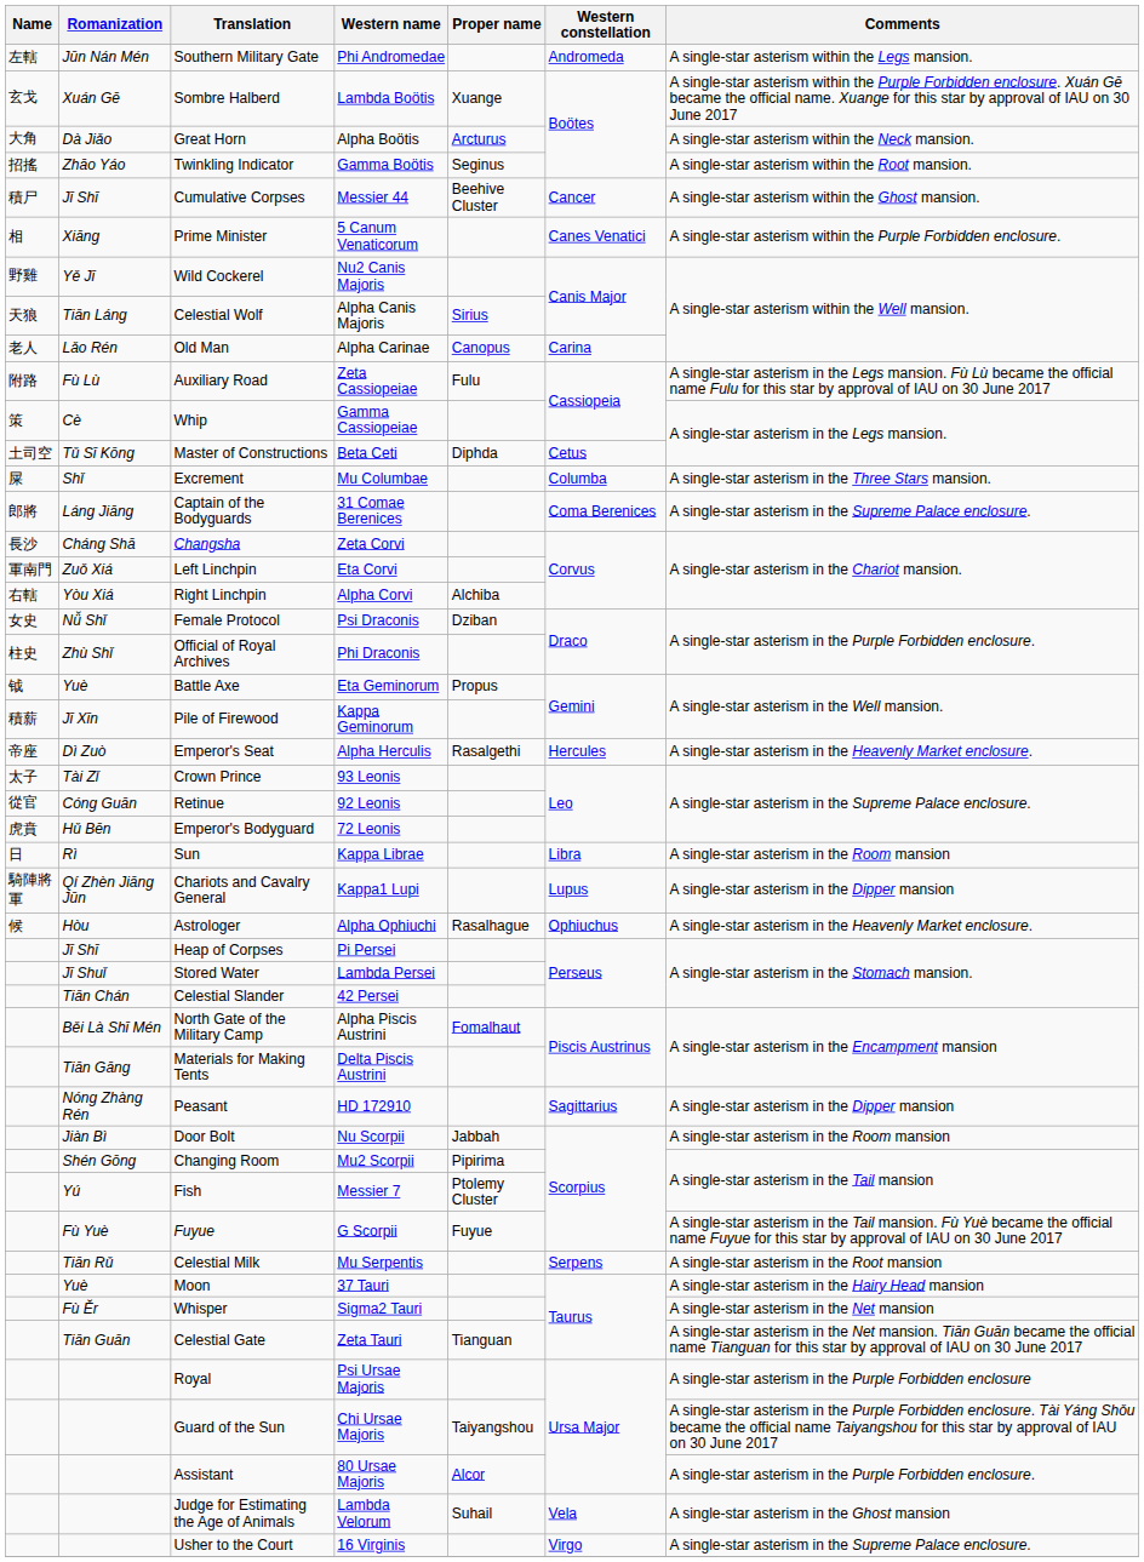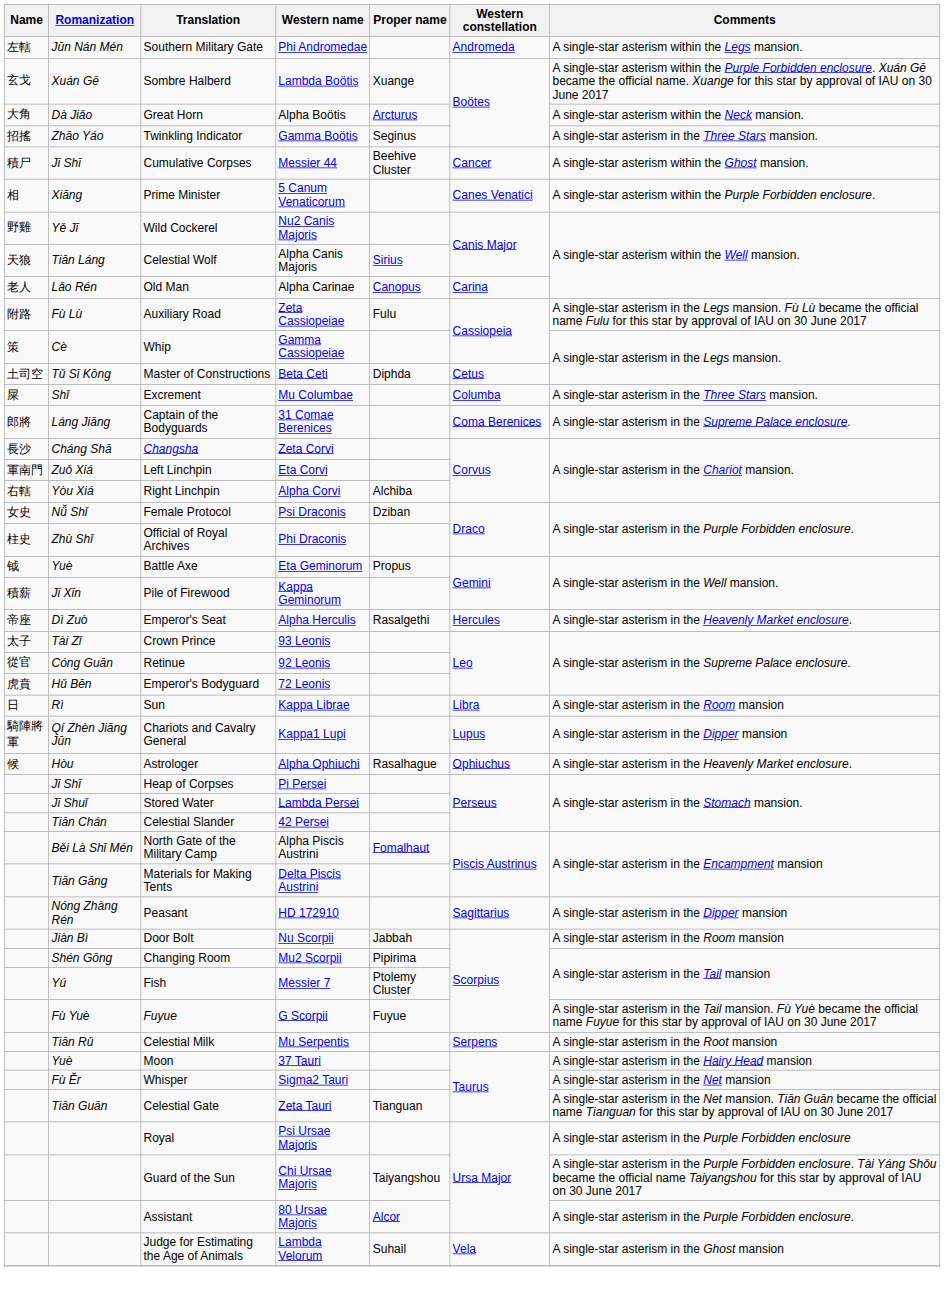 <table class="wikitable sortable" style="text-align: left">
 <tr>
 <th>Name</th>
 <th><a href='#'>Romanization</a></th>
 <th>Translation</th>
 <th>Western name</th>
 <th>Proper name</th>
 <th>Western constellation</th>
 <th>Comments</th>
 </tr>
 <tr>
 <td>左轄</td>
 <td><em>Jūn Nán Mén</em></td>
 <td>Southern Military Gate</td>
 <td><a href='#'>Phi Andromedae</a></td>
 <td></td>
 <td><a href='#'>Andromeda</a></td>
 <td>A single-star asterism within the <em><a href='#'>Legs</a></em> mansion.</td>
 </tr>
 <tr>
 <td>玄戈</td>
 <td><em>Xuán Gē</em></td>
 <td>Sombre Halberd</td>
 <td><a href='#'>Lambda Boötis</a></td>
 <td>Xuange</td>
 <td rowspan="3"><a href='#'>Boötes</a></td>
 <td>A single-star asterism within the <em><a href='#'>Purple Forbidden enclosure</a></em>. <em>Xuán Gē</em> became the official name. <em>Xuange</em> for this star by approval of IAU on 30 June 2017</td>
 </tr>
 <tr>
 <td>大角</td>
 <td><em>Dà Jiǎo</em></td>
 <td>Great Horn</td>
 <td>Alpha Boötis</td>
 <td><a href='#'>Arcturus</a></td>
 <td>A single-star asterism within the <em><a href='#'>Neck</a></em> mansion.</td>
 </tr>
 <tr>
 <td>招搖</td>
 <td><em>Zhāo Yáo</em></td>
 <td>Twinkling Indicator</td>
 <td><a href='#'>Gamma Boötis</a></td>
 <td>Seginus</td>
-<td>A single-star asterism within the <em><a href='#'>Root</a></em> mansion.</td>
+<td>A single-star asterism in the <em><a href='#'>Three Stars</a></em> mansion.</td>
 </tr>
 <tr>
 <td>積尸</td>
 <td><em>Jī Shī</em></td>
 <td>Cumulative Corpses</td>
 <td><a href='#'>Messier 44</a></td>
 <td>Beehive Cluster</td>
 <td><a href='#'>Cancer</a></td>
 <td>A single-star asterism within the <em><a href='#'>Ghost</a></em> mansion.</td>
 </tr>
 <tr>
 <td>相</td>
 <td><em>Xiāng</em></td>
 <td>Prime Minister</td>
 <td><a href='#'>5 Canum Venaticorum</a></td>
 <td></td>
 <td><a href='#'>Canes Venatici</a></td>
 <td>A single-star asterism within the <em>Purple Forbidden enclosure</em>.</td>
 </tr>
 <tr>
 <td>野雞</td>
 <td><em>Yě Jī</em></td>
 <td>Wild Cockerel</td>
 <td><a href='#'>Nu2 Canis Majoris</a></td>
 <td></td>
 <td rowspan="2"><a href='#'>Canis Major</a></td>
 <td rowspan="3">A single-star asterism within the <em><a href='#'>Well</a></em> mansion.</td>
 </tr>
 <tr>
 <td>天狼</td>
 <td><em>Tiān Láng</em></td>
 <td>Celestial Wolf</td>
 <td>Alpha Canis Majoris</td>
 <td><a href='#'>Sirius</a></td>
 </tr>
 <tr>
 <td>老人</td>
 <td><em>Lǎo Rén</em></td>
 <td>Old Man</td>
 <td>Alpha Carinae</td>
 <td><a href='#'>Canopus</a></td>
 <td><a href='#'>Carina</a></td>
 </tr>
 <tr>
 <td>附路</td>
 <td><em>Fù Lù</em></td>
 <td>Auxiliary Road</td>
 <td><a href='#'>Zeta Cassiopeiae</a></td>
 <td>Fulu</td>
 <td rowspan="2"><a href='#'>Cassiopeia</a></td>
 <td>A single-star asterism in the <em>Legs</em> mansion. <em>Fù Lù</em> became the official name <em>Fulu</em> for this star by approval of IAU on 30 June 2017</td>
 </tr>
 <tr>
 <td>策</td>
 <td><em>Cè</em></td>
 <td>Whip</td>
 <td><a href='#'>Gamma Cassiopeiae</a></td>
 <td></td>
 <td rowspan="2">A single-star asterism in the <em>Legs</em> mansion.</td>
 </tr>
 <tr>
 <td>土司空</td>
 <td><em>Tǔ Sī Kōng</em></td>
 <td>Master of Constructions</td>
 <td><a href='#'>Beta Ceti</a></td>
 <td>Diphda</td>
 <td><a href='#'>Cetus</a></td>
 </tr>
 <tr>
 <td>屎</td>
 <td><em>Shǐ</em></td>
 <td>Excrement</td>
 <td><a href='#'>Mu Columbae</a></td>
 <td></td>
 <td><a href='#'>Columba</a></td>
 <td>A single-star asterism in the <em><a href='#'>Three Stars</a></em> mansion.</td>
 </tr>
 <tr>
 <td>郎將</td>
 <td><em>Láng Jiāng</em></td>
 <td>Captain of the Bodyguards</td>
 <td><a href='#'>31 Comae Berenices</a></td>
 <td></td>
 <td><a href='#'>Coma Berenices</a></td>
 <td>A single-star asterism in the <em><a href='#'>Supreme Palace enclosure</a></em>.</td>
 </tr>
 <tr>
 <td>長沙</td>
 <td><em>Cháng Shā</em></td>
 <td><em><a href='#'>Changsha</a></em></td>
 <td><a href='#'>Zeta Corvi</a></td>
 <td></td>
 <td rowspan="3"><a href='#'>Corvus</a></td>
 <td rowspan="3">A single-star asterism in the <em><a href='#'>Chariot</a></em> mansion.</td>
 </tr>
 <tr>
 <td>軍南門</td>
 <td><em>Zuǒ Xiá</em></td>
 <td>Left Linchpin</td>
 <td><a href='#'>Eta Corvi</a></td>
 <td></td>
 </tr>
 <tr>
 <td>右轄</td>
 <td><em>Yòu Xiá</em></td>
 <td>Right Linchpin</td>
 <td><a href='#'>Alpha Corvi</a></td>
 <td>Alchiba</td>
 </tr>
 <tr>
 <td>女史</td>
 <td><em>Nǚ Shǐ</em></td>
 <td>Female Protocol</td>
 <td><a href='#'>Psi Draconis</a></td>
 <td>Dziban</td>
 <td rowspan="2"><a href='#'>Draco</a></td>
 <td rowspan="2">A single-star asterism in the <em>Purple Forbidden enclosure</em>.</td>
 </tr>
 <tr>
 <td>柱史</td>
 <td><em>Zhù Shǐ</em></td>
 <td>Official of Royal Archives</td>
 <td><a href='#'>Phi Draconis</a></td>
 <td></td>
 </tr>
 <tr>
 <td>钺</td>
 <td><em>Yuè</em></td>
 <td>Battle Axe</td>
 <td><a href='#'>Eta Geminorum</a></td>
 <td>Propus</td>
 <td rowspan="2"><a href='#'>Gemini</a></td>
 <td rowspan="2">A single-star asterism in the <em>Well</em> mansion.</td>
 </tr>
 <tr>
 <td>積薪</td>
 <td><em>Jī Xīn</em></td>
 <td>Pile of Firewood</td>
 <td><a href='#'>Kappa Geminorum</a></td>
 </tr>
 <tr>
 <td>帝座</td>
 <td><em>Dì Zuò</em></td>
 <td>Emperor's Seat</td>
 <td><a href='#'>Alpha Herculis</a></td>
 <td>Rasalgethi</td>
 <td><a href='#'>Hercules</a></td>
 <td>A single-star asterism in the <em><a href='#'>Heavenly Market enclosure</a></em>.</td>
 </tr>
 <tr>
 <td>太子</td>
 <td><em>Tài Zǐ</em></td>
 <td>Crown Prince</td>
 <td><a href='#'>93 Leonis</a></td>
 <td></td>
 <td rowspan="3"><a href='#'>Leo</a></td>
 <td rowspan="3">A single-star asterism in the <em>Supreme Palace enclosure</em>.</td>
 </tr>
 <tr>
 <td>從官</td>
 <td><em>Cóng Guān</em></td>
 <td>Retinue</td>
 <td><a href='#'>92 Leonis</a></td>
 <td></td>
 </tr>
 <tr>
 <td>虎賁</td>
 <td><em>Hǔ Bēn</em></td>
 <td>Emperor's Bodyguard</td>
 <td><a href='#'>72 Leonis</a></td>
 <td></td>
 </tr>
 <tr>
 <td>日</td>
 <td><em>Rì</em></td>
 <td>Sun</td>
 <td><a href='#'>Kappa Librae</a></td>
 <td></td>
 <td><a href='#'>Libra</a></td>
 <td>A single-star asterism in the <em><a href='#'>Room</a></em> mansion</td>
 </tr>
 <tr>
 <td>騎陣將軍</td>
 <td><em>Qí Zhèn Jiāng Jūn</em></td>
 <td>Chariots and Cavalry General</td>
 <td><a href='#'>Kappa1 Lupi</a></td>
 <td></td>
 <td><a href='#'>Lupus</a></td>
 <td>A single-star asterism in the <em><a href='#'>Dipper</a></em> mansion</td>
 </tr>
 <tr>
 <td>候</td>
 <td><em>Hòu</em></td>
 <td>Astrologer</td>
 <td><a href='#'>Alpha Ophiuchi</a></td>
 <td>Rasalhague</td>
 <td><a href='#'>Ophiuchus</a></td>
 <td>A single-star asterism in the <em>Heavenly Market enclosure</em>.</td>
 </tr>
 <tr>
 <td></td>
 <td><em>Jī Shī</em></td>
 <td>Heap of Corpses</td>
 <td><a href='#'>Pi Persei</a></td>
 <td></td>
 <td rowspan="3"><a href='#'>Perseus</a></td>
 <td rowspan="3">A single-star asterism in the <em><a href='#'>Stomach</a></em> mansion.</td>
 </tr>
 <tr>
 <td></td>
 <td><em>Jī Shuǐ</em></td>
 <td>Stored Water</td>
 <td><a href='#'>Lambda Persei</a></td>
 <td></td>
 </tr>
 <tr>
 <td></td>
 <td><em>Tiān Chán</em></td>
 <td>Celestial Slander</td>
 <td><a href='#'>42 Persei</a></td>
 <td></td>
 </tr>
 <tr>
 <td></td>
 <td><em>Běi Là Shī Mén</em></td>
 <td>North Gate of the Military Camp</td>
 <td>Alpha Piscis Austrini</td>
 <td><a href='#'>Fomalhaut</a></td>
 <td rowspan="2"><a href='#'>Piscis Austrinus</a></td>
 <td rowspan="2">A single-star asterism in the <em><a href='#'>Encampment</a></em> mansion</td>
 </tr>
 <tr>
 <td></td>
 <td><em>Tiān Gāng</em></td>
 <td>Materials for Making Tents</td>
 <td><a href='#'>Delta Piscis Austrini</a></td>
 <td></td>
 </tr>
 <tr>
 <td></td>
 <td><em>Nóng Zhàng Rén</em></td>
 <td>Peasant</td>
 <td><a href='#'>HD 172910</a></td>
 <td></td>
 <td><a href='#'>Sagittarius</a></td>
 <td>A single-star asterism in the <em><a href='#'>Dipper</a></em> mansion</td>
 </tr>
 <tr>
 <td></td>
 <td><em>Jiàn Bì</em></td>
 <td>Door Bolt</td>
 <td><a href='#'>Nu Scorpii</a></td>
 <td>Jabbah</td>
 <td rowspan="4"><a href='#'>Scorpius</a></td>
 <td>A single-star asterism in the <em>Room</em> mansion</td>
 </tr>
 <tr>
 <td></td>
 <td><em>Shén Gōng</em></td>
 <td>Changing Room</td>
 <td><a href='#'>Mu2 Scorpii</a></td>
 <td>Pipirima</td>
 <td rowspan="2">A single-star asterism in the <em><a href='#'>Tail</a></em> mansion</td>
 </tr>
 <tr>
 <td></td>
 <td><em>Yú</em></td>
 <td>Fish</td>
 <td><a href='#'>Messier 7</a></td>
 <td>Ptolemy Cluster</td>
 </tr>
 <tr>
 <td></td>
 <td><em>Fù Yuè</em></td>
 <td><em>Fuyue</em></td>
 <td><a href='#'>G Scorpii</a></td>
 <td>Fuyue</td>
 <td>A single-star asterism in the <em>Tail</em> mansion. <em>Fù Yuè</em> became the official name <em>Fuyue</em> for this star by approval of IAU on 30 June 2017</td>
 </tr>
 <tr>
 <td></td>
 <td><em>Tiān Rǔ</em></td>
 <td>Celestial Milk</td>
 <td><a href='#'>Mu Serpentis</a></td>
 <td></td>
 <td><a href='#'>Serpens</a></td>
 <td>A single-star asterism in the <em>Root</em> mansion</td>
 </tr>
 <tr>
 <td></td>
 <td><em>Yuè</em></td>
 <td>Moon</td>
 <td><a href='#'>37 Tauri</a></td>
 <td></td>
 <td rowspan="3"><a href='#'>Taurus</a></td>
 <td>A single-star asterism in the <em><a href='#'>Hairy Head</a></em> mansion</td>
 </tr>
 <tr>
 <td></td>
 <td><em>Fù Ěr</em></td>
 <td>Whisper</td>
 <td><a href='#'>Sigma2 Tauri</a></td>
 <td></td>
 <td>A single-star asterism in the <em><a href='#'>Net</a></em> mansion</td>
 </tr>
 <tr>
 <td></td>
 <td><em>Tiān Guān</em></td>
 <td>Celestial Gate</td>
 <td><a href='#'>Zeta Tauri</a></td>
 <td>Tianguan</td>
 <td>A single-star asterism in the <em>Net</em> mansion. <em>Tiān Guān</em> became the official name <em>Tianguan</em> for this star by approval of IAU on 30 June 2017</td>
 </tr>
 <tr>
 <td></td>
 <td></td>
 <td>Royal</td>
 <td><a href='#'>Psi Ursae Majoris</a></td>
 <td></td>
 <td rowspan="3"><a href='#'>Ursa Major</a></td>
 <td>A single-star asterism in the <em>Purple Forbidden enclosure</em></td>
 </tr>
 <tr>
 <td></td>
 <td></td>
 <td>Guard of the Sun</td>
 <td><a href='#'>Chi Ursae Majoris</a></td>
 <td>Taiyangshou</td>
 <td>A single-star asterism in the <em>Purple Forbidden enclosure</em>. <em>Tài Yáng Shǒu</em> became the official name <em>Taiyangshou</em> for this star by approval of IAU on 30 June 2017</td>
 </tr>
 <tr>
 <td></td>
 <td></td>
 <td>Assistant</td>
 <td><a href='#'>80 Ursae Majoris</a></td>
 <td><a href='#'>Alcor</a></td>
 <td>A single-star asterism in the <em>Purple Forbidden enclosure</em>.</td>
 </tr>
 <tr>
 <td></td>
 <td></td>
 <td>Judge for Estimating the Age of Animals</td>
 <td><a href='#'>Lambda Velorum</a></td>
 <td>Suhail</td>
 <td><a href='#'>Vela</a></td>
 <td>A single-star asterism in the <em>Ghost</em> mansion</td>
 </tr>
 <tr>
-<td></td>
-<td></td>
-<td>Usher to the Court</td>
-<td><a href='#'>16 Virginis</a></td>
-<td></td>
-<td><a href='#'>Virgo</a></td>
-<td>A single-star asterism in the <em>Supreme Palace enclosure</em>.</td>
-</tr>
-<tr>
 </tr>
 </table>
